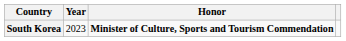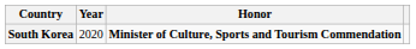 <table class="wikitable plainrowheaders sortable" style="text-align:center">
 <tr>
 <th scope="col">Country</th>
 <th scope="col">Year</th>
 <th scope="col">Honor</th>
 <th scope="col" class="unsortable"></th>
 </tr>
 <tr>
 <th scope="row">South Korea</th>
-<td>2023</td>
+<td>2020</td>
 <td style="text-align:left"><strong>Minister of Culture, Sports and Tourism Commendation</strong></td>
 <td></td>
 </tr>
 </table>
